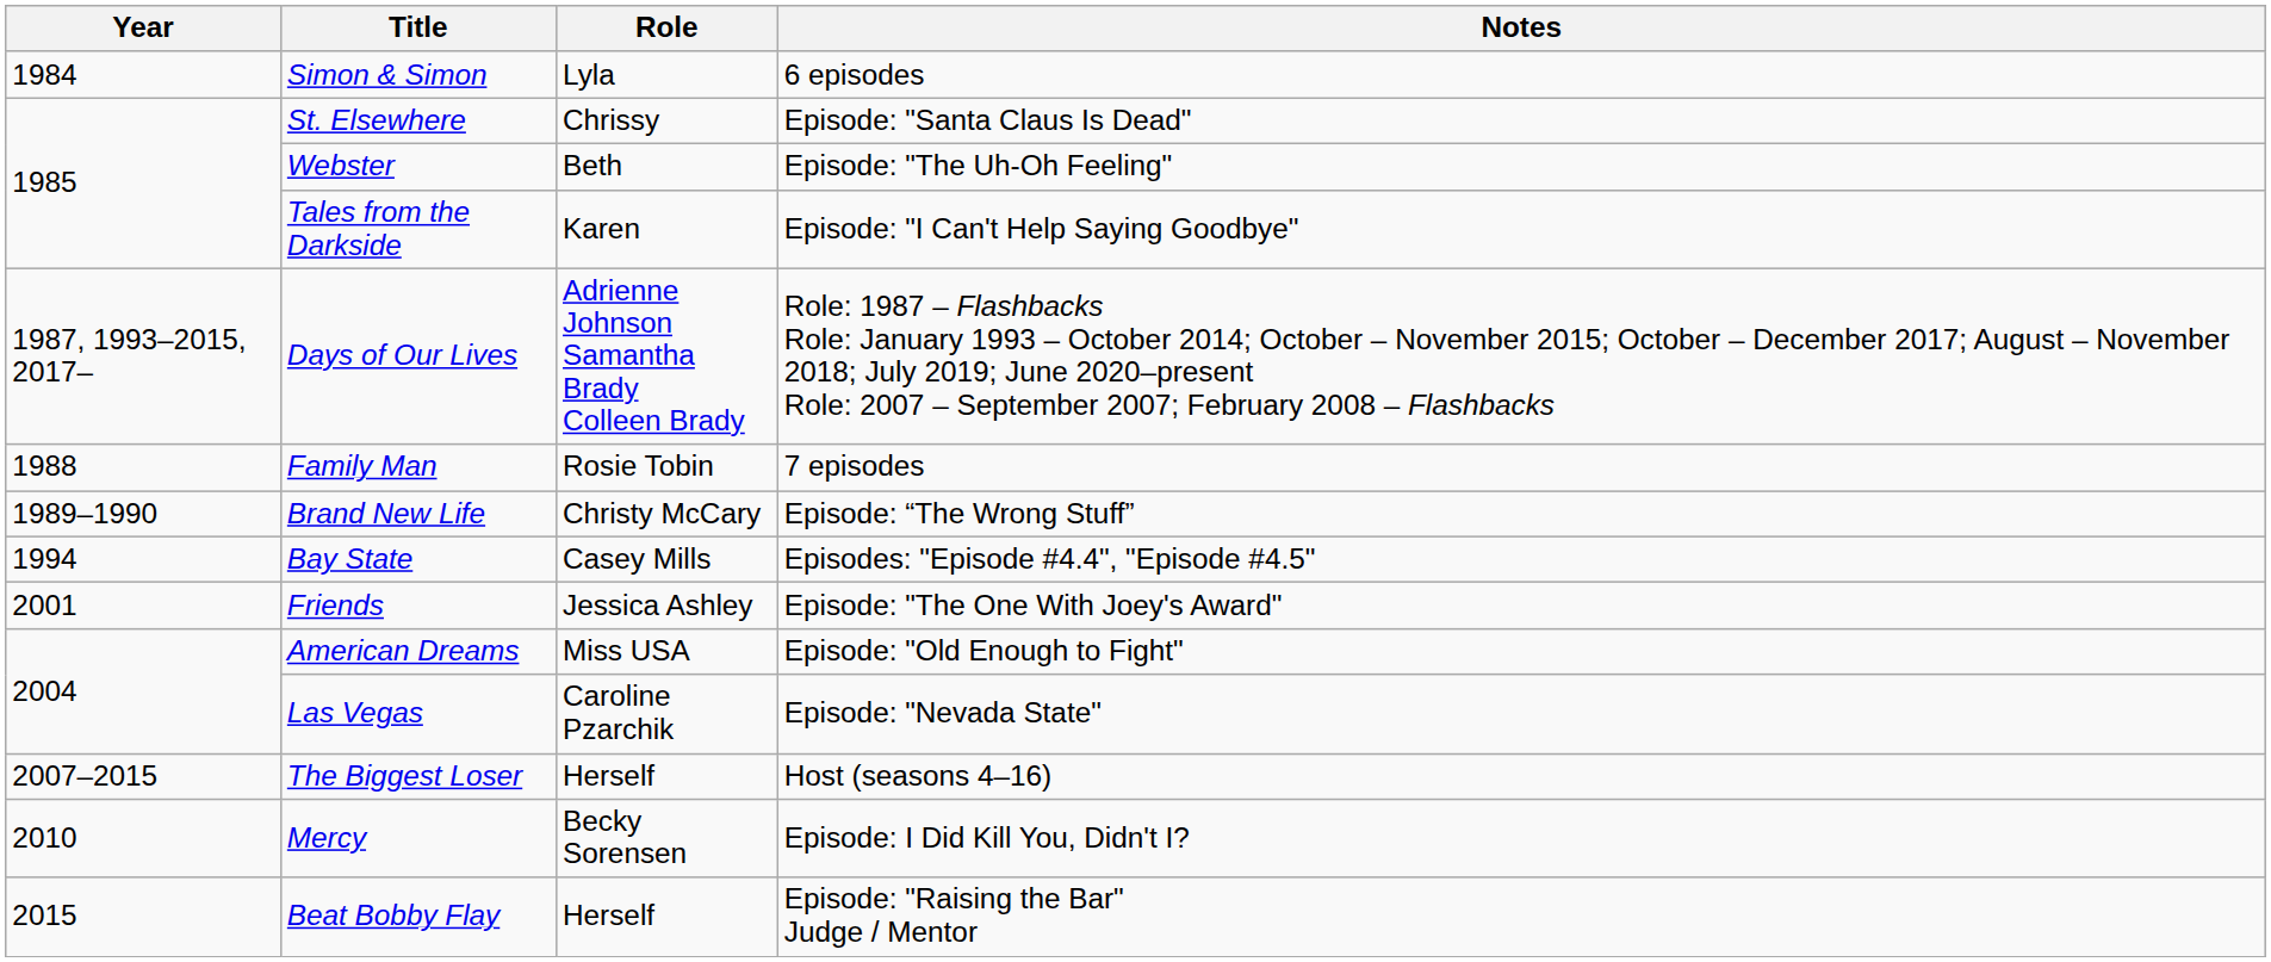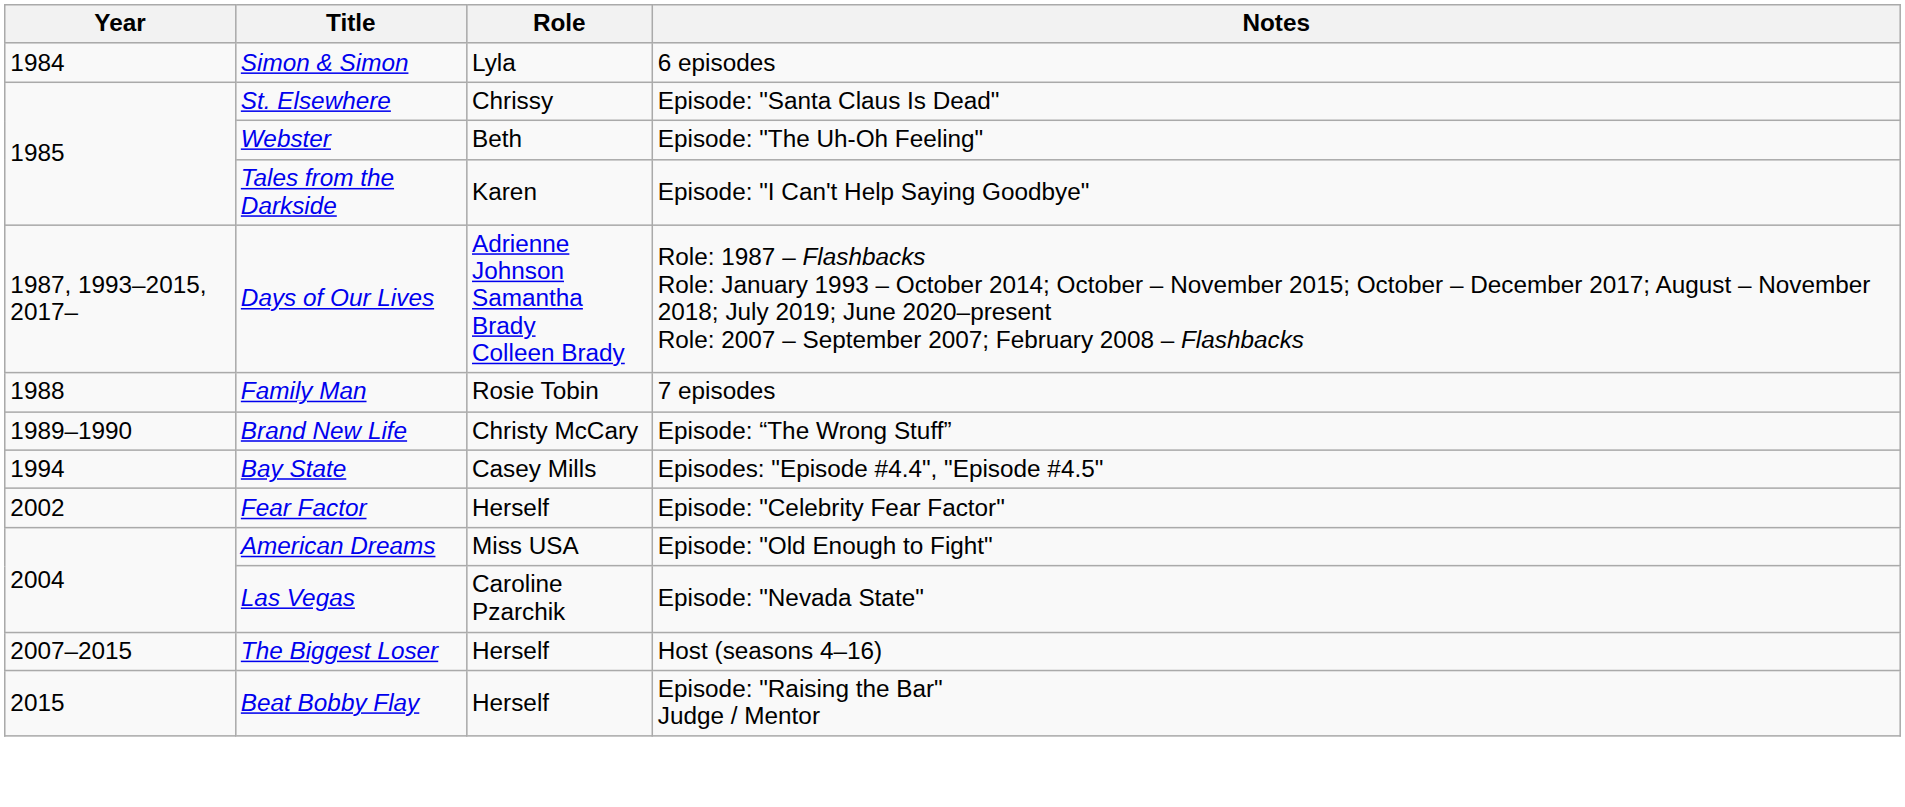 <table class="wikitable sortable">
 <tr>
 <th>Year</th>
 <th>Title</th>
 <th>Role</th>
 <th>Notes</th>
 </tr>
 <tr>
 <td>1984</td>
 <td><em><a href='#'>Simon & Simon</a></em></td>
 <td>Lyla</td>
 <td>6 episodes</td>
 </tr>
 <tr>
 <td rowspan="3">1985</td>
 <td><em><a href='#'>St. Elsewhere</a></em></td>
 <td>Chrissy</td>
 <td>Episode: "Santa Claus Is Dead"</td>
 </tr>
 <tr>
 <td><em><a href='#'>Webster</a></em></td>
 <td>Beth</td>
 <td>Episode: "The Uh-Oh Feeling"</td>
 </tr>
 <tr>
 <td><em><a href='#'>Tales from the Darkside</a></em></td>
 <td>Karen</td>
 <td>Episode: "I Can't Help Saying Goodbye"</td>
 </tr>
 <tr>
 <td>1987, 1993–2015, 2017–</td>
 <td><em><a href='#'>Days of Our Lives</a></em></td>
 <td><a href='#'>Adrienne Johnson</a><br><a href='#'>Samantha Brady</a><br><a href='#'>Colleen Brady</a></td>
 <td>Role: 1987 – <em>Flashbacks</em><br>Role:  January 1993 – October 2014; October – November 2015; October – December 2017; August – November 2018; July 2019; June 2020–present <br>Role: 2007 – September 2007; February 2008 – <em>Flashbacks</em></td>
 </tr>
 <tr>
 <td>1988</td>
 <td><em><a href='#'>Family Man</a></em></td>
 <td>Rosie Tobin</td>
 <td>7 episodes</td>
 </tr>
 <tr>
 <td>1989–1990</td>
 <td><em><a href='#'>Brand New Life</a></em></td>
 <td>Christy McCary</td>
 <td>Episode: “The Wrong Stuff”</td>
 </tr>
 <tr>
 <td>1994</td>
 <td><em><a href='#'>Bay State</a></em></td>
 <td>Casey Mills</td>
 <td>Episodes: "Episode #4.4", "Episode #4.5"</td>
 </tr>
 <tr>
-<td>2001</td>
-<td><em><a href='#'>Friends</a></em></td>
-<td>Jessica Ashley</td>
-<td>Episode: "The One With Joey's Award"</td>
+<td>2002</td>
+<td><em><a href='#'>Fear Factor</a></em></td>
+<td>Herself</td>
+<td>Episode: "Celebrity Fear Factor"</td>
 </tr>
 <tr>
 <td rowspan="2">2004</td>
 <td><em><a href='#'>American Dreams</a></em></td>
 <td>Miss USA</td>
 <td>Episode: "Old Enough to Fight"</td>
 </tr>
 <tr>
 <td><em><a href='#'>Las Vegas</a></em></td>
 <td>Caroline Pzarchik</td>
 <td>Episode: "Nevada State"</td>
 </tr>
 <tr>
 <td>2007–2015</td>
 <td><em><a href='#'>The Biggest Loser</a></em></td>
 <td>Herself</td>
 <td>Host (seasons 4–16)</td>
 </tr>
 <tr>
-<td>2010</td>
-<td><em><a href='#'>Mercy</a></em></td>
-<td>Becky Sorensen</td>
-<td>Episode: I Did Kill You, Didn't I?</td>
-</tr>
-<tr>
 <td>2015</td>
 <td><em><a href='#'>Beat Bobby Flay</a></em></td>
 <td>Herself</td>
 <td>Episode: "Raising the Bar"<br>Judge / Mentor</td>
 </tr>
 </table>
